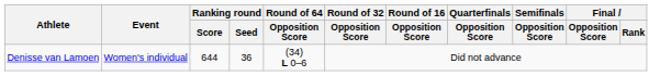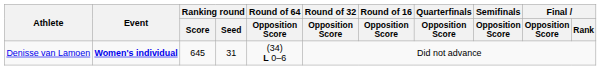 <table class="wikitable" style="font-size:90%">
 <tr>
 <th rowspan="2">Athlete</th>
 <th rowspan="2">Event</th>
 <th colspan="2">Ranking round</th>
 <th>Round of 64</th>
 <th>Round of 32</th>
 <th>Round of 16</th>
 <th>Quarterfinals</th>
 <th>Semifinals</th>
 <th colspan="2">Final / </th>
 </tr>
 <tr style="font-size:95%">
 <th>Score</th>
 <th>Seed</th>
 <th>Opposition<br>Score</th>
 <th>Opposition<br>Score</th>
 <th>Opposition<br>Score</th>
 <th>Opposition<br>Score</th>
 <th>Opposition<br>Score</th>
 <th>Opposition<br>Score</th>
 <th>Rank</th>
 </tr>
 <tr align=center>
 <td align=left><a href='#'>Denisse van Lamoen</a></td>
-<td align=left><a href='#'>Women's individual</a></td>
-<td>644</td>
-<td>36</td>
+<td align=left><strong><a href='#'>Women's individual</a></strong></td>
+<td>645</td>
+<td>31</td>
 <td> (34)<br><strong>L</strong> 0–6</td>
 <td colspan=6>Did not advance</td>
 </tr>
 </table>
